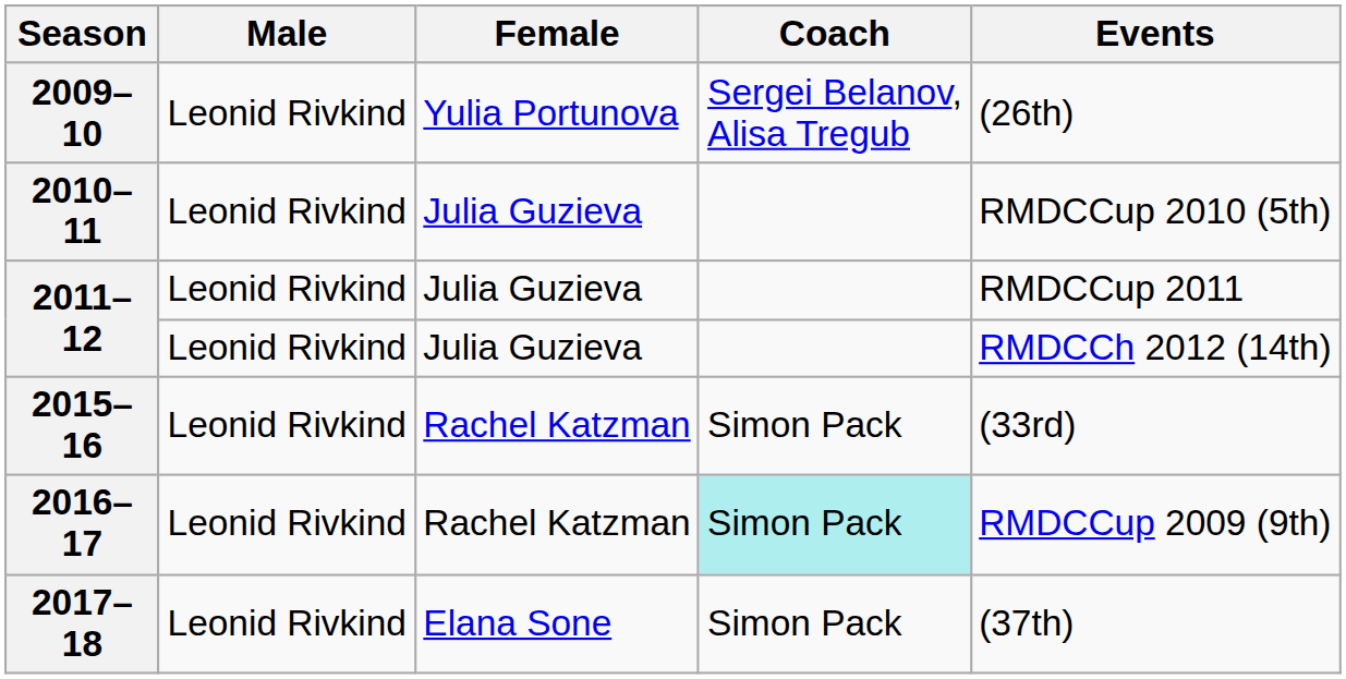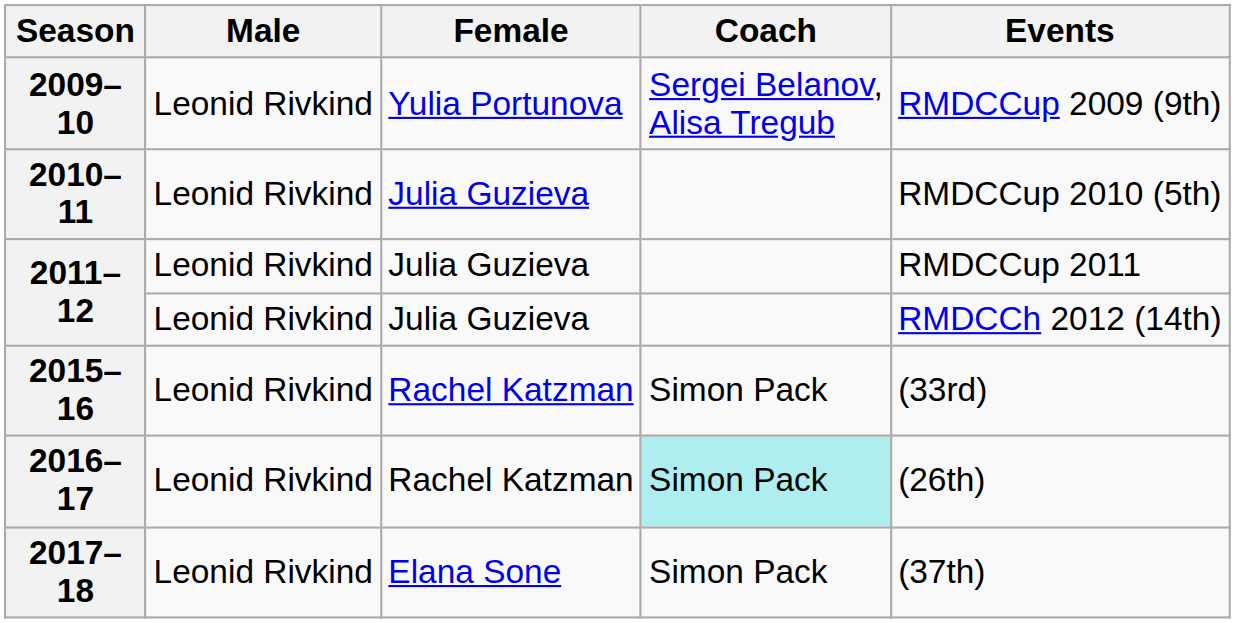 <table class="wikitable">
 <tr>
 <th scope="col" width=60>Season</th>
 <th scope="col">Male</th>
 <th scope="col">Female</th>
 <th scope="col">Coach</th>
 <th scope="col">Events</th>
 </tr>
 <tr>
 <th scope="row">2009–10</th>
 <td>Leonid Rivkind</td>
 <td><a href='#'>Yulia Portunova</a></td>
 <td><a href='#'>Sergei Belanov</a>,<br><a href='#'>Alisa Tregub</a></td>
-<td> (26th)</td>
+<td><a href='#'>RMDCCup</a> 2009 (9th)</td>
 </tr>
 <tr>
 <th scope="row">2010–11</th>
 <td>Leonid Rivkind</td>
 <td><a href='#'>Julia Guzieva</a></td>
 <td></td>
 <td>RMDCCup 2010 (5th)</td>
 </tr>
 <tr>
 <th scope="row" rowspan=2>2011–12</th>
 <td>Leonid Rivkind</td>
 <td>Julia Guzieva</td>
 <td></td>
 <td>RMDCCup 2011 </td>
 </tr>
 <tr>
 <td>Leonid Rivkind</td>
 <td>Julia Guzieva</td>
 <td></td>
 <td><a href='#'>RMDCCh</a> 2012 (14th)</td>
 </tr>
 <tr>
 <th scope="row">2015–16</th>
 <td>Leonid Rivkind</td>
 <td><a href='#'>Rachel Katzman</a></td>
 <td>Simon Pack</td>
 <td> (33rd)</td>
 </tr>
 <tr>
 <th scope="row">2016–17</th>
 <td>Leonid Rivkind</td>
 <td>Rachel Katzman</td>
 <td style="background: paleturquoise;">Simon Pack</td>
-<td><a href='#'>RMDCCup</a> 2009 (9th)</td>
+<td> (26th)</td>
 </tr>
 <tr>
 <th scope="row">2017–18</th>
 <td>Leonid Rivkind</td>
 <td><a href='#'>Elana Sone</a></td>
 <td>Simon Pack</td>
 <td> (37th)</td>
 </tr>
 </table>
